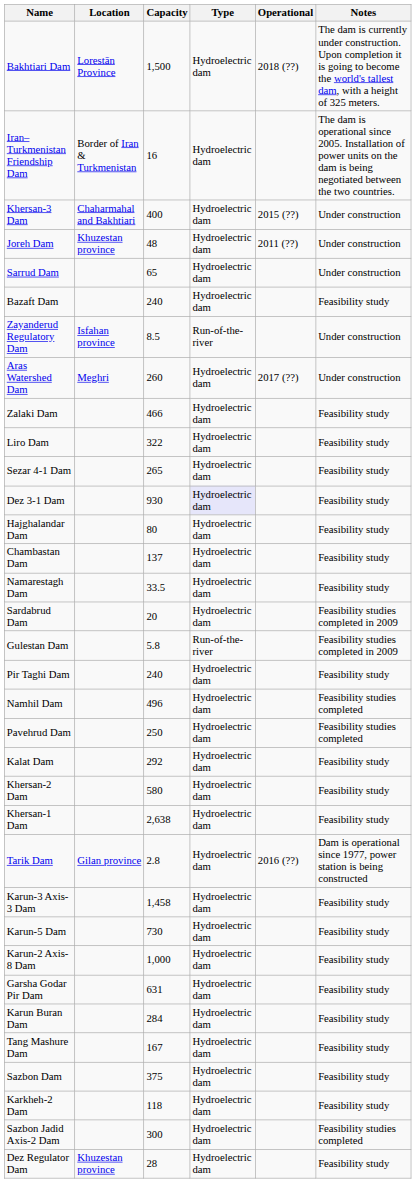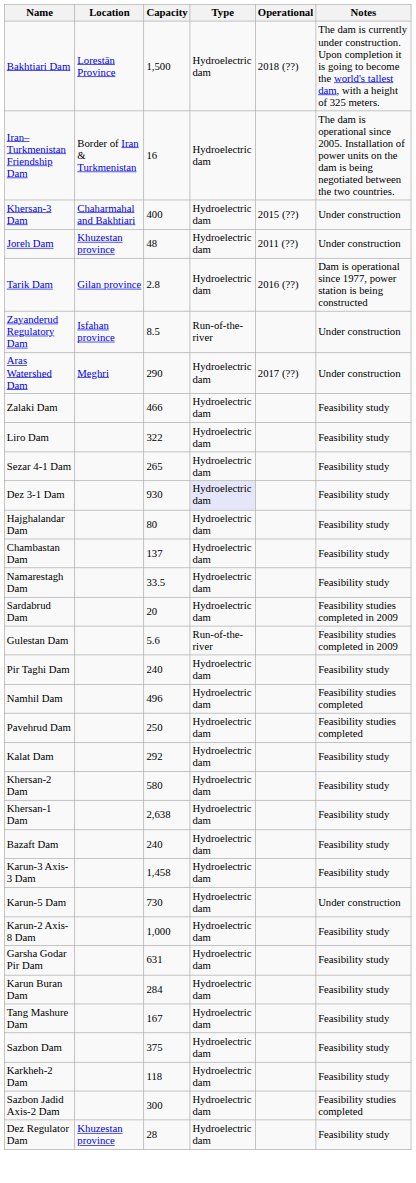 <table class="wikitable sortable">
 <tr>
 <th>Name</th>
 <th>Location</th>
 <th data-sort-type="number">Capacity</th>
 <th>Type</th>
 <th>Operational</th>
 <th>Notes</th>
 </tr>
 <tr>
 <td><a href='#'>Bakhtiari Dam</a></td>
 <td><a href='#'>Lorestān Province</a></td>
 <td>1,500</td>
 <td>Hydroelectric dam</td>
 <td>2018 (??) </td>
 <td>The dam is currently under construction. Upon completion it is going to become the <a href='#'>world's tallest dam</a>, with a height of 325 meters.</td>
 </tr>
 <tr>
 <td><a href='#'>Iran–Turkmenistan Friendship Dam</a></td>
 <td>Border of <a href='#'>Iran</a> & <a href='#'>Turkmenistan</a></td>
 <td>16</td>
 <td>Hydroelectric dam</td>
 <td></td>
 <td>The dam is operational since 2005. Installation of power units on the dam is being negotiated between the two countries.</td>
 </tr>
 <tr>
 <td><a href='#'>Khersan-3 Dam</a></td>
 <td><a href='#'>Chaharmahal and Bakhtiari</a></td>
 <td>400</td>
 <td>Hydroelectric dam</td>
 <td>2015 (??) </td>
 <td>Under construction</td>
 </tr>
 <tr>
 <td><a href='#'>Joreh Dam</a></td>
 <td><a href='#'>Khuzestan province</a></td>
 <td>48</td>
 <td>Hydroelectric dam</td>
 <td>2011 (??) </td>
 <td>Under construction</td>
 </tr>
 <tr>
-<td><a href='#'>Sarrud Dam</a></td>
-<td></td>
-<td>65</td>
+<td><a href='#'>Tarik Dam</a></td>
+<td><a href='#'>Gilan province</a></td>
+<td>2.8</td>
 <td>Hydroelectric dam</td>
-<td></td>
-<td>Under construction</td>
-</tr>
-<tr>
-<td>Bazaft Dam</td>
-<td></td>
-<td>240</td>
-<td>Hydroelectric dam</td>
-<td></td>
-<td>Feasibility study</td>
+<td>2016 (??) </td>
+<td>Dam is operational since 1977, power station is being constructed</td>
 </tr>
 <tr>
 <td><a href='#'>Zayanderud Regulatory Dam</a></td>
 <td><a href='#'>Isfahan province</a></td>
 <td>8.5</td>
 <td>Run-of-the-river</td>
 <td></td>
 <td>Under construction</td>
 </tr>
 <tr>
 <td><a href='#'>Aras Watershed Dam</a></td>
 <td><a href='#'>Meghri</a></td>
-<td>260</td>
+<td>290</td>
 <td>Hydroelectric dam</td>
 <td>2017 (??) </td>
 <td>Under construction</td>
 </tr>
 <tr>
 <td>Zalaki Dam</td>
 <td></td>
 <td>466</td>
 <td>Hydroelectric dam</td>
 <td></td>
 <td>Feasibility study</td>
 </tr>
 <tr>
 <td>Liro Dam</td>
 <td></td>
 <td>322</td>
 <td>Hydroelectric dam</td>
 <td></td>
 <td>Feasibility study</td>
 </tr>
 <tr>
 <td>Sezar 4-1 Dam</td>
 <td></td>
 <td>265</td>
 <td>Hydroelectric dam</td>
 <td></td>
 <td>Feasibility study</td>
 </tr>
 <tr>
 <td>Dez 3-1 Dam</td>
 <td></td>
 <td>930</td>
 <td style="background: lavender;">Hydroelectric dam</td>
 <td></td>
 <td>Feasibility study</td>
 </tr>
 <tr>
 <td>Hajghalandar Dam</td>
 <td></td>
 <td>80</td>
 <td>Hydroelectric dam</td>
 <td></td>
 <td>Feasibility study</td>
 </tr>
 <tr>
 <td>Chambastan Dam</td>
 <td></td>
 <td>137</td>
 <td>Hydroelectric dam</td>
 <td></td>
 <td>Feasibility study</td>
 </tr>
 <tr>
 <td>Namarestagh Dam</td>
 <td></td>
 <td>33.5</td>
 <td>Hydroelectric dam</td>
 <td></td>
 <td>Feasibility study</td>
 </tr>
 <tr>
 <td>Sardabrud Dam</td>
 <td></td>
 <td>20</td>
 <td>Hydroelectric dam</td>
 <td></td>
 <td>Feasibility studies completed in 2009</td>
 </tr>
 <tr>
 <td>Gulestan Dam</td>
 <td></td>
-<td>5.8</td>
+<td>5.6</td>
 <td>Run-of-the-river</td>
 <td></td>
 <td>Feasibility studies completed in 2009</td>
 </tr>
 <tr>
 <td>Pir Taghi Dam</td>
 <td></td>
 <td>240</td>
 <td>Hydroelectric dam</td>
 <td></td>
 <td>Feasibility study</td>
 </tr>
 <tr>
 <td>Namhil Dam</td>
 <td></td>
 <td>496</td>
 <td>Hydroelectric dam</td>
 <td></td>
 <td>Feasibility studies completed</td>
 </tr>
 <tr>
 <td>Pavehrud Dam</td>
 <td></td>
 <td>250</td>
 <td>Hydroelectric dam</td>
 <td></td>
 <td>Feasibility studies completed</td>
 </tr>
 <tr>
 <td>Kalat Dam</td>
 <td></td>
 <td>292</td>
 <td>Hydroelectric dam</td>
 <td></td>
 <td>Feasibility study</td>
 </tr>
 <tr>
 <td>Khersan-2 Dam</td>
 <td></td>
 <td>580</td>
 <td>Hydroelectric dam</td>
 <td></td>
 <td>Feasibility study</td>
 </tr>
 <tr>
 <td>Khersan-1 Dam</td>
 <td></td>
 <td>2,638</td>
 <td>Hydroelectric dam</td>
 <td></td>
 <td>Feasibility study</td>
 </tr>
 <tr>
-<td><a href='#'>Tarik Dam</a></td>
-<td><a href='#'>Gilan province</a></td>
-<td>2.8</td>
+<td>Bazaft Dam</td>
+<td></td>
+<td>240</td>
 <td>Hydroelectric dam</td>
-<td>2016 (??) </td>
-<td>Dam is operational since 1977, power station is being constructed</td>
+<td></td>
+<td>Feasibility study</td>
 </tr>
 <tr>
 <td>Karun-3 Axis-3 Dam</td>
 <td></td>
 <td>1,458</td>
 <td>Hydroelectric dam</td>
 <td></td>
 <td>Feasibility study</td>
 </tr>
 <tr>
 <td>Karun-5 Dam</td>
 <td></td>
 <td>730</td>
 <td>Hydroelectric dam</td>
 <td></td>
-<td>Feasibility study</td>
+<td>Under construction</td>
 </tr>
 <tr>
 <td>Karun-2 Axis-8 Dam</td>
 <td></td>
 <td>1,000</td>
 <td>Hydroelectric dam</td>
 <td></td>
 <td>Feasibility study</td>
 </tr>
 <tr>
 <td>Garsha Godar Pir Dam</td>
 <td></td>
 <td>631</td>
 <td>Hydroelectric dam</td>
 <td></td>
 <td>Feasibility study</td>
 </tr>
 <tr>
 <td>Karun Buran Dam</td>
 <td></td>
 <td>284</td>
 <td>Hydroelectric dam</td>
 <td></td>
 <td>Feasibility study</td>
 </tr>
 <tr>
 <td>Tang Mashure Dam</td>
 <td></td>
 <td>167</td>
 <td>Hydroelectric dam</td>
 <td></td>
 <td>Feasibility study</td>
 </tr>
 <tr>
 <td>Sazbon Dam</td>
 <td></td>
 <td>375</td>
 <td>Hydroelectric dam</td>
 <td></td>
 <td>Feasibility study</td>
 </tr>
 <tr>
 <td>Karkheh-2 Dam</td>
 <td></td>
 <td>118</td>
 <td>Hydroelectric dam</td>
 <td></td>
 <td>Feasibility study</td>
 </tr>
 <tr>
 <td>Sazbon Jadid Axis-2 Dam</td>
 <td></td>
 <td>300</td>
 <td>Hydroelectric dam</td>
 <td></td>
 <td>Feasibility studies completed</td>
 </tr>
 <tr>
 <td>Dez Regulator Dam</td>
 <td><a href='#'>Khuzestan province</a></td>
 <td>28</td>
 <td>Hydroelectric dam</td>
 <td></td>
 <td>Feasibility study</td>
 </tr>
 </table>
